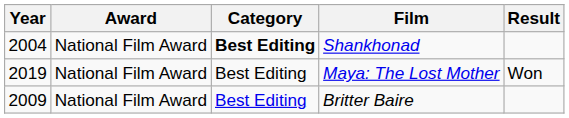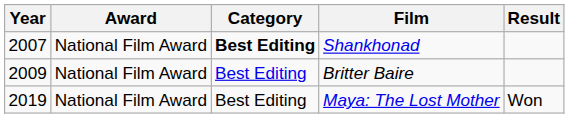 <table class="wikitable" style="font-size: 95%;">
 <tr>
 <th>Year</th>
 <th>Award</th>
 <th>Category</th>
 <th>Film</th>
 <th>Result</th>
 </tr>
 <tr>
-<td>2004</td>
+<td>2007</td>
 <td>National Film Award</td>
 <td><strong>Best Editing</strong></td>
 <td><em><a href='#'>Shankhonad</a></em></td>
+<td></td>
+</tr>
+<tr>
+<td>2009</td>
+<td>National Film Award</td>
+<td><a href='#'>Best Editing</a></td>
+<td><em>Britter Baire</em></td>
 <td></td>
 </tr>
 <tr>
 <td>2019</td>
 <td>National Film Award</td>
 <td>Best Editing</td>
 <td><em><a href='#'>Maya: The Lost Mother</a></em></td>
 <td>Won</td>
 </tr>
-<tr>
-<td>2009</td>
-<td>National Film Award</td>
-<td><a href='#'>Best Editing</a></td>
-<td><em>Britter Baire</em></td>
-<td></td>
-</tr>
 </table>
